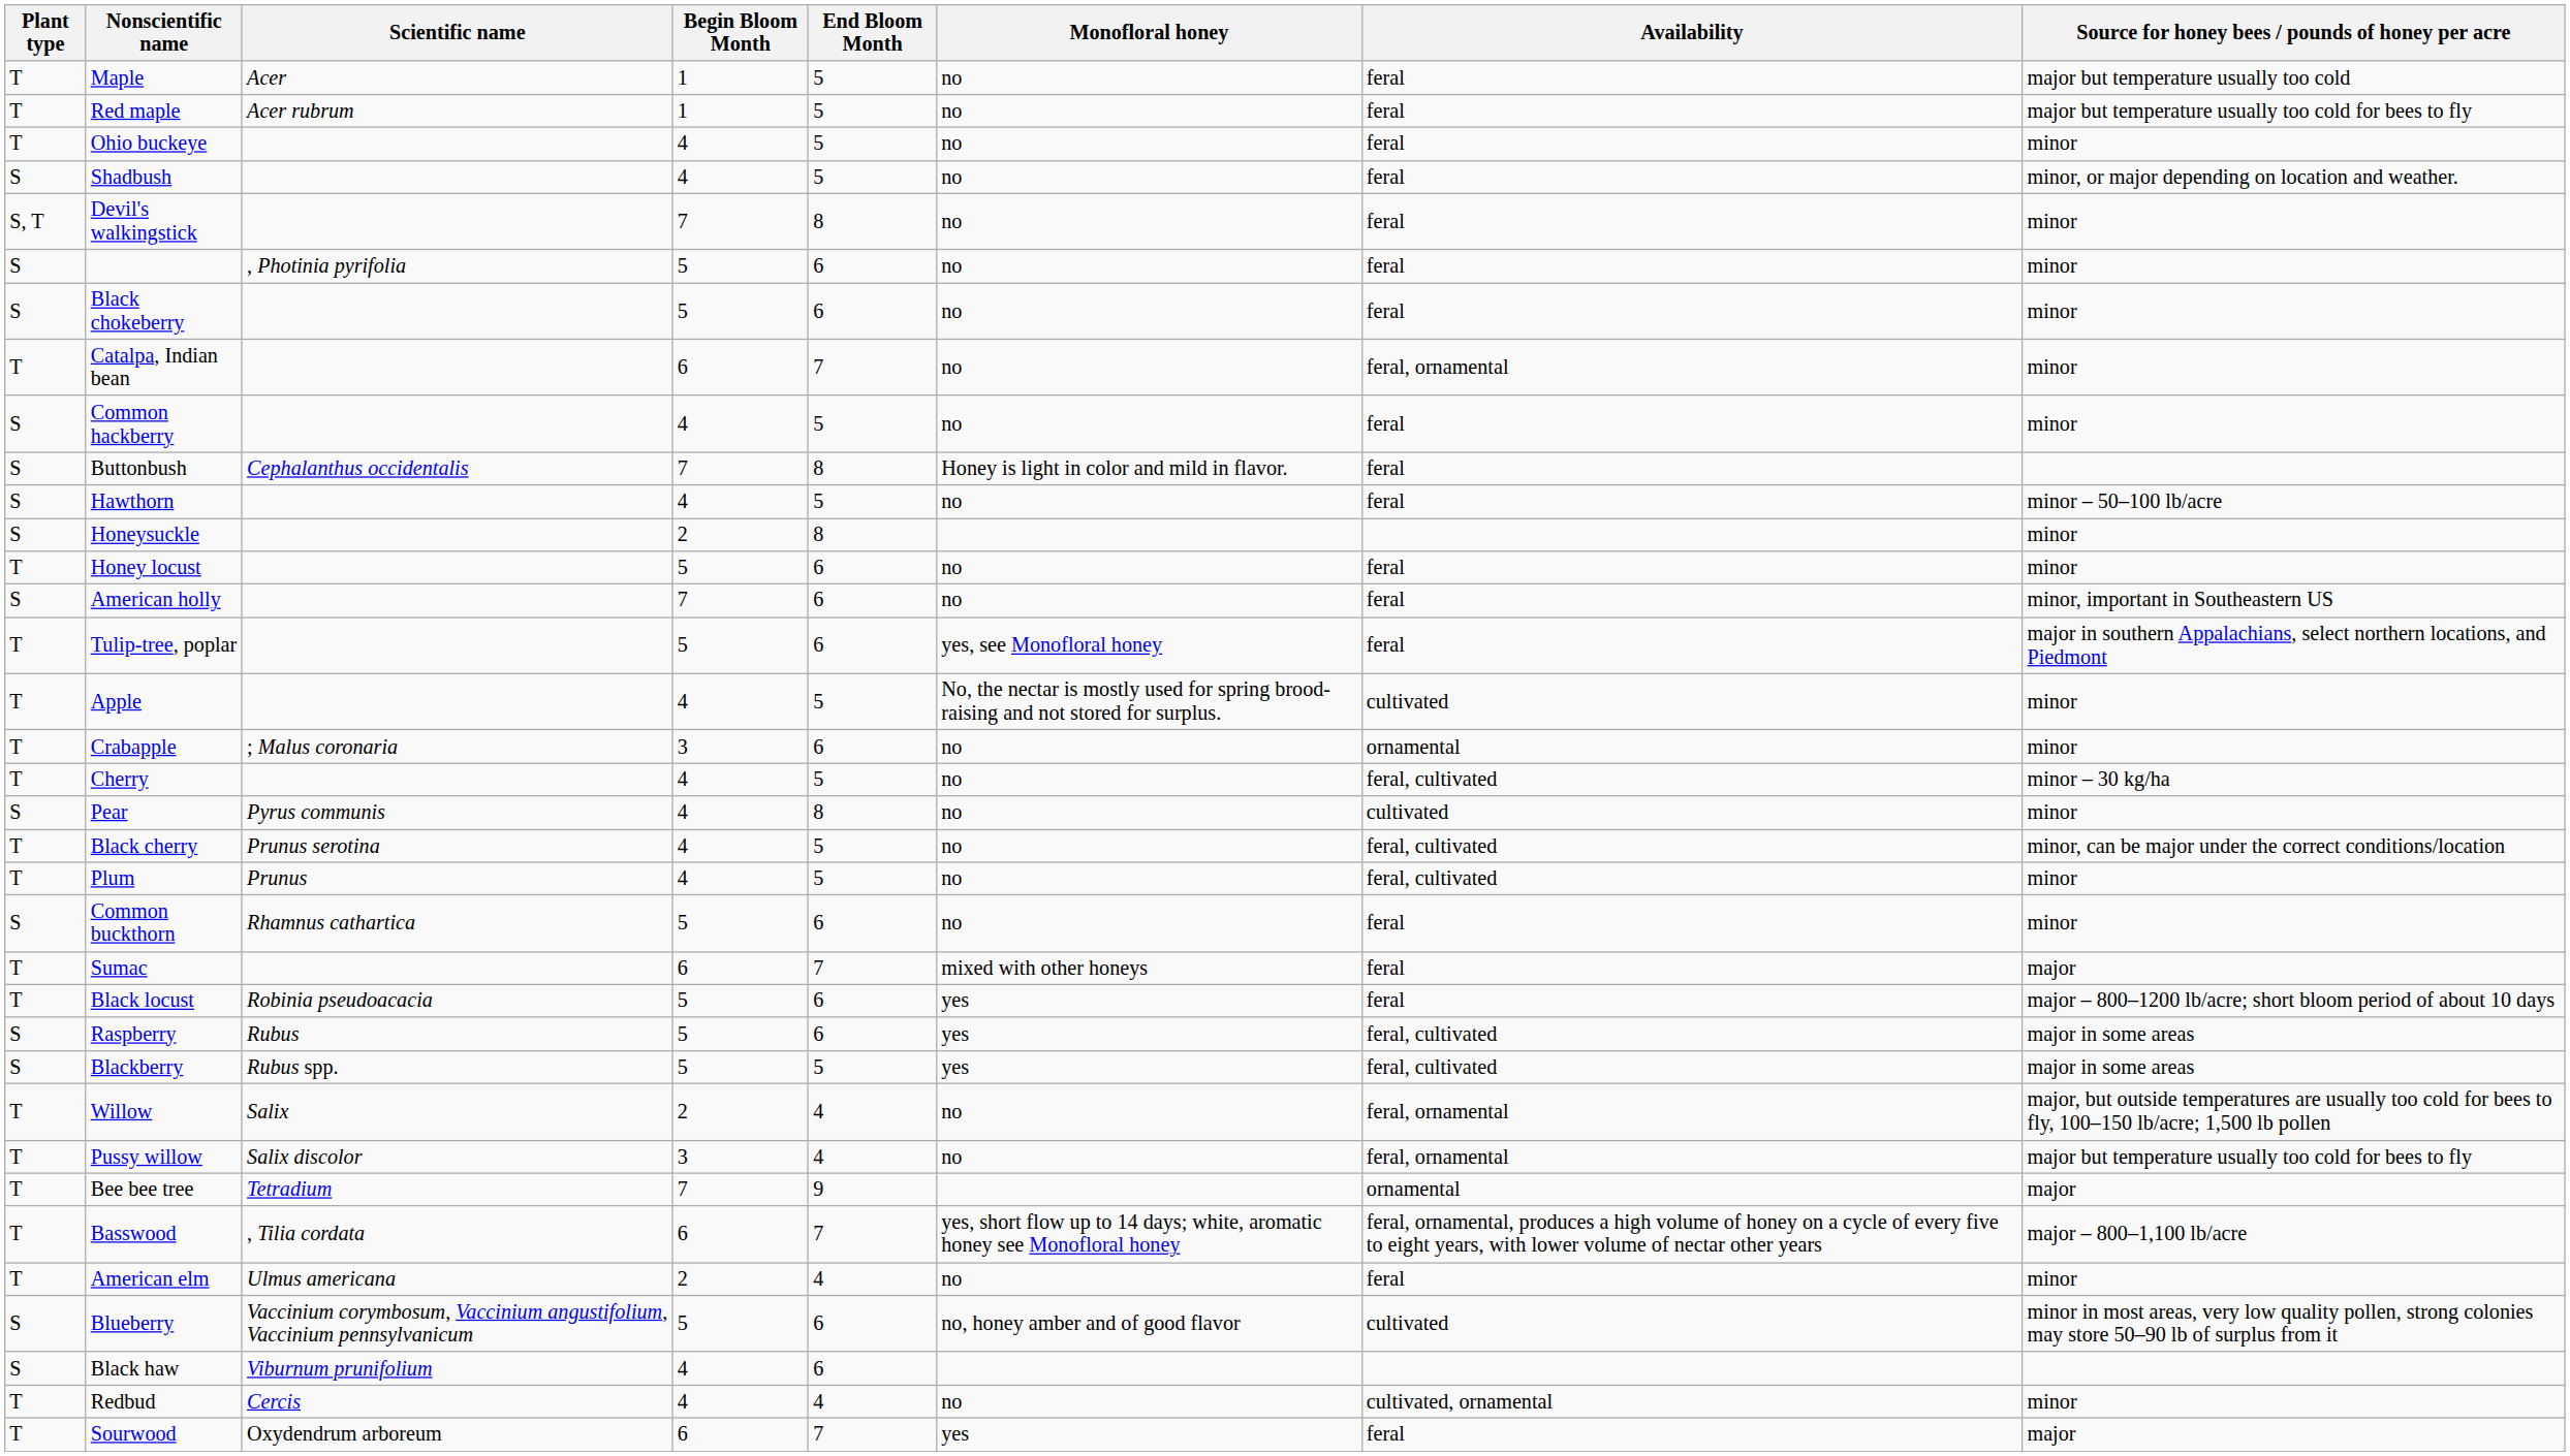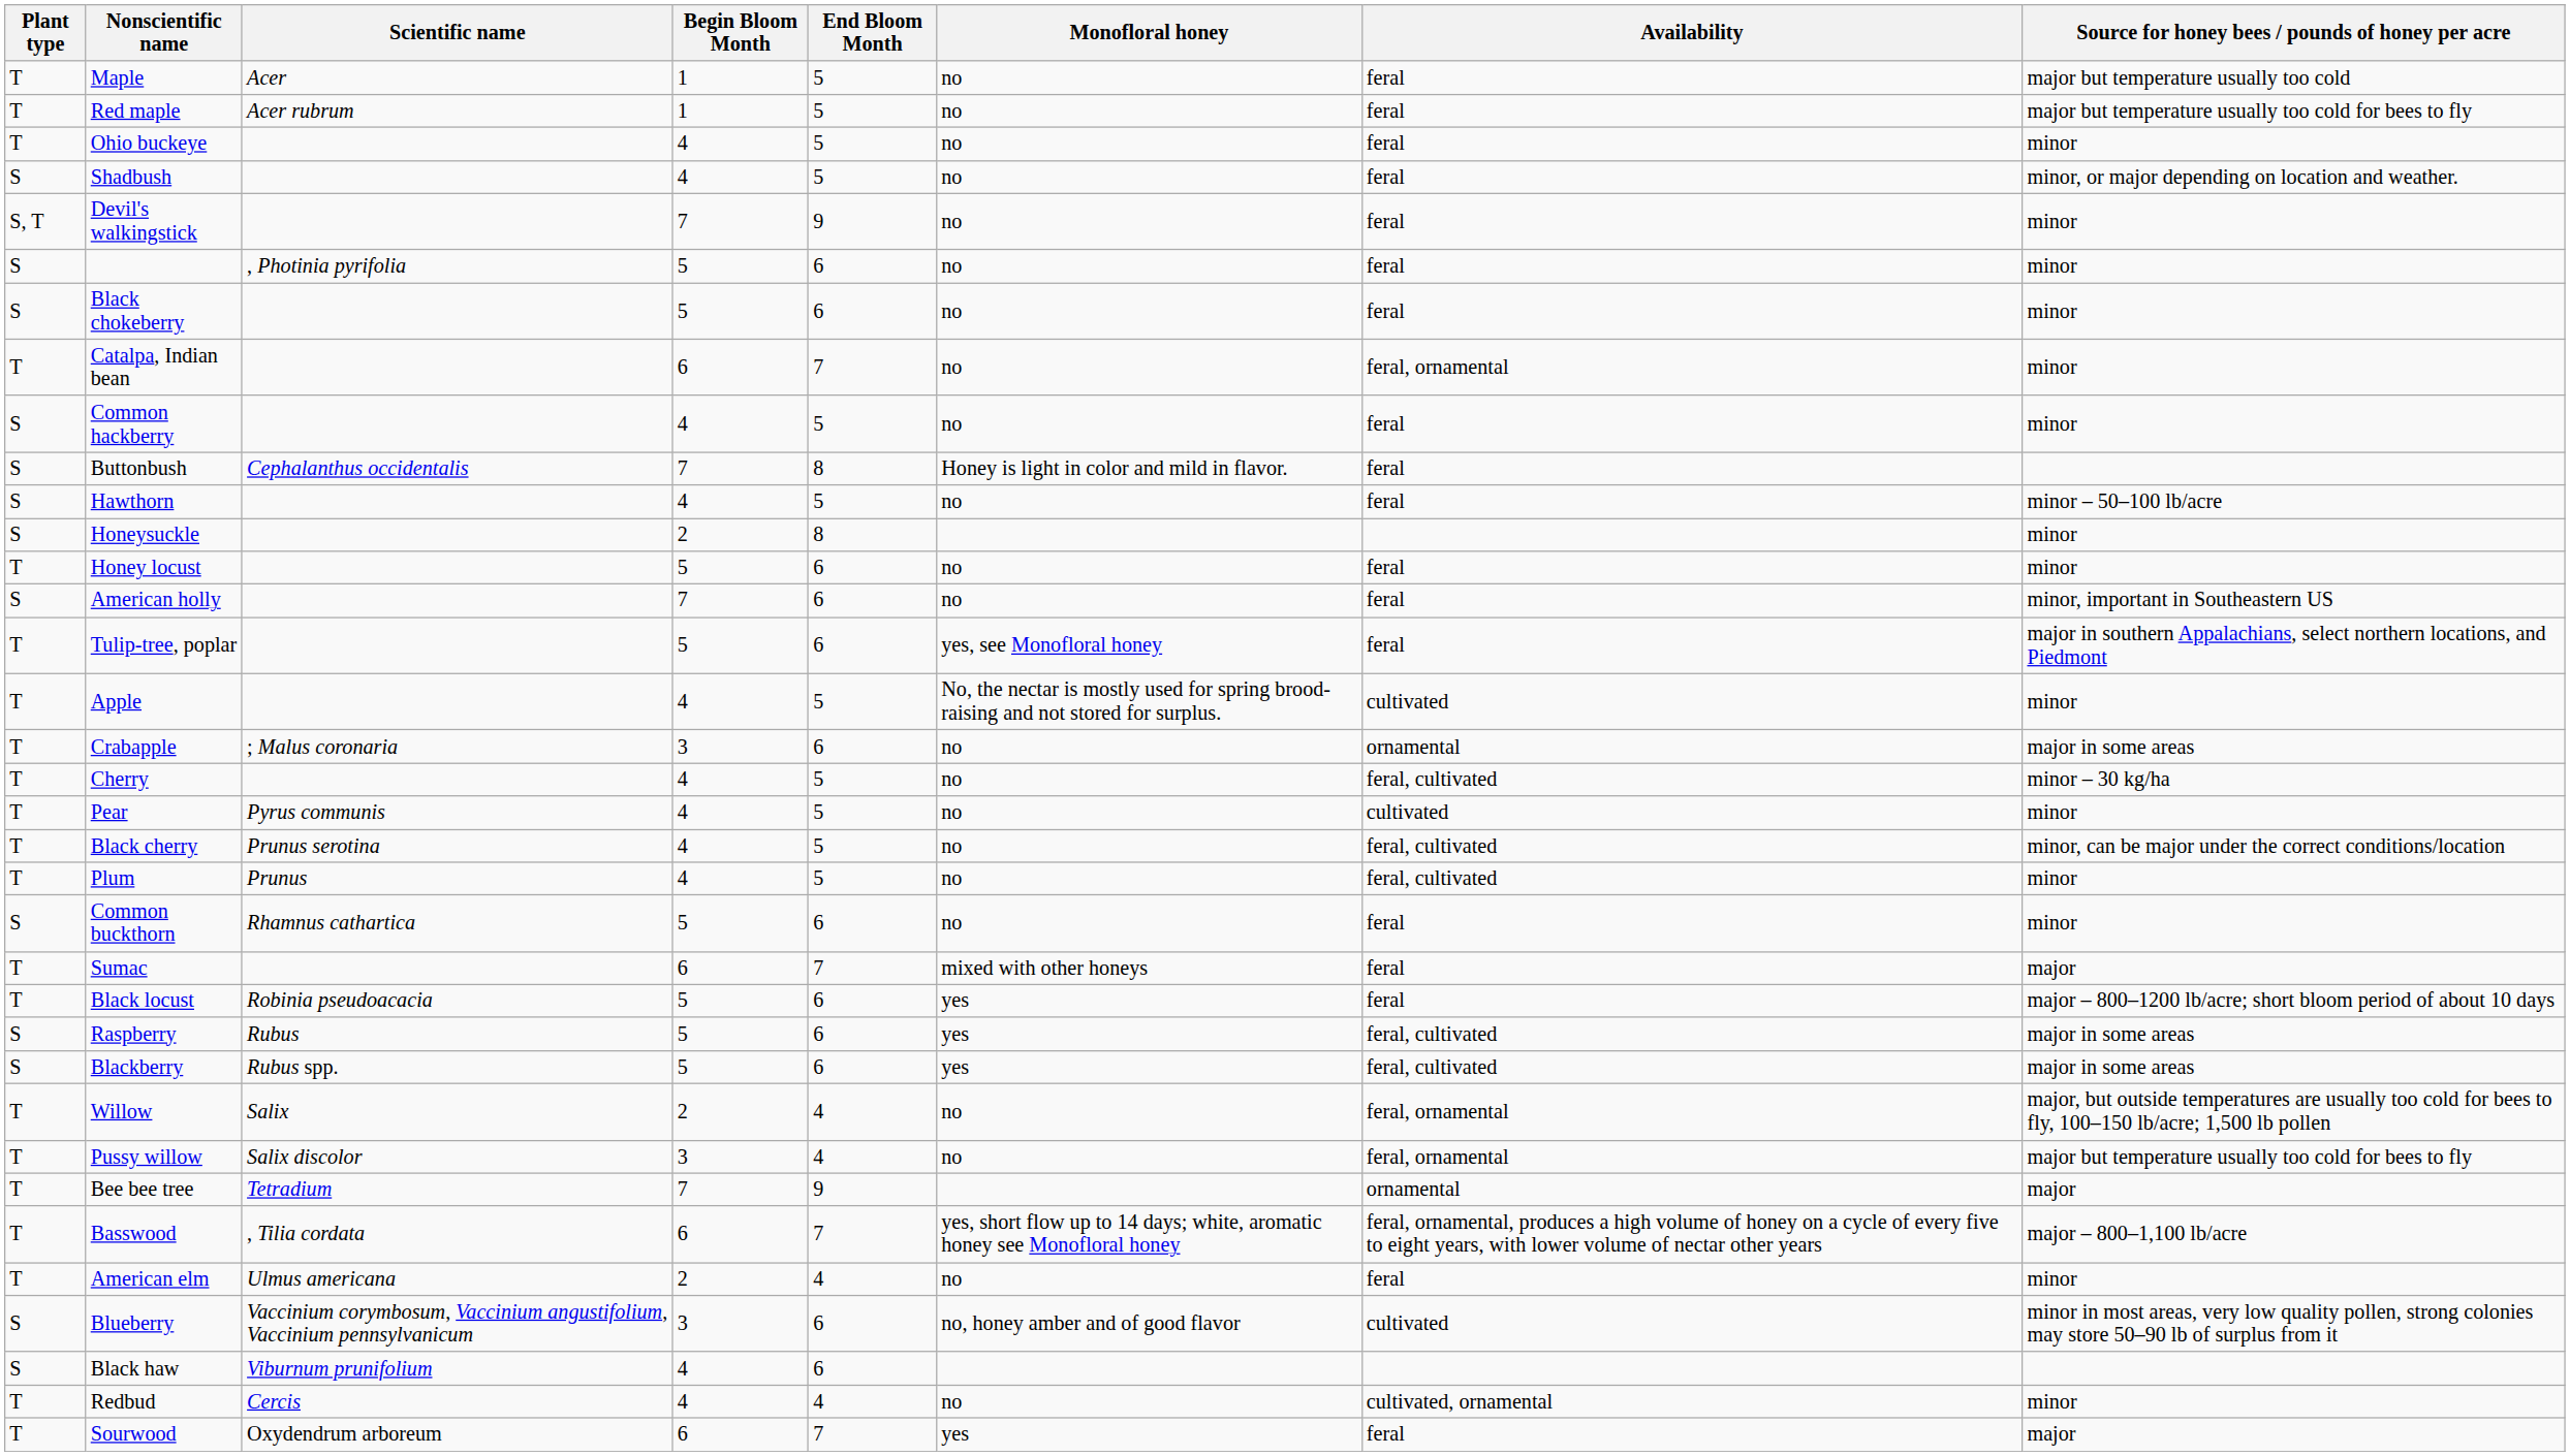 <table class="wikitable sortable sticky-header">
 <tr>
 <th>Plant type</th>
 <th>Nonscientific name</th>
 <th>Scientific name</th>
 <th>Begin Bloom Month</th>
 <th>End Bloom Month</th>
 <th>Monofloral honey</th>
 <th>Availability</th>
 <th>Source for honey bees / pounds of honey per acre</th>
 </tr>
 <tr>
 <td>T</td>
 <td><a href='#'>Maple</a></td>
 <td><em>Acer</em></td>
 <td>1</td>
 <td>5</td>
 <td>no</td>
 <td>feral</td>
 <td>major but temperature usually too cold</td>
 </tr>
 <tr>
 <td>T</td>
 <td><a href='#'>Red maple</a></td>
 <td><em>Acer rubrum</em></td>
 <td>1</td>
 <td>5</td>
 <td>no</td>
 <td>feral</td>
 <td>major but temperature usually too cold for bees to fly</td>
 </tr>
 <tr>
 <td>T</td>
 <td><a href='#'>Ohio buckeye</a></td>
 <td></td>
 <td>4</td>
 <td>5</td>
 <td>no</td>
 <td>feral</td>
 <td>minor</td>
 </tr>
 <tr>
 <td>S</td>
 <td><a href='#'>Shadbush</a></td>
 <td><em></em></td>
 <td>4</td>
 <td>5</td>
 <td>no</td>
 <td>feral</td>
 <td>minor, or major depending on location and weather.</td>
 </tr>
 <tr>
 <td>S, T</td>
 <td><a href='#'>Devil's walkingstick</a></td>
 <td><em></em></td>
 <td>7</td>
-<td>8</td>
+<td>9</td>
 <td>no</td>
 <td>feral</td>
 <td>minor</td>
 </tr>
 <tr>
 <td>S</td>
 <td></td>
 <td><em></em>, <em>Photinia pyrifolia</em></td>
 <td>5</td>
 <td>6</td>
 <td>no</td>
 <td>feral</td>
 <td>minor</td>
 </tr>
 <tr>
 <td>S</td>
 <td><a href='#'>Black chokeberry</a></td>
 <td><em></em></td>
 <td>5</td>
 <td>6</td>
 <td>no</td>
 <td>feral</td>
 <td>minor</td>
 </tr>
 <tr>
 <td>T</td>
 <td><a href='#'>Catalpa</a>, Indian bean</td>
 <td><em></em></td>
 <td>6</td>
 <td>7</td>
 <td>no</td>
 <td>feral, ornamental</td>
 <td>minor</td>
 </tr>
 <tr>
 <td>S</td>
 <td><a href='#'>Common hackberry</a></td>
 <td><em></em></td>
 <td>4</td>
 <td>5</td>
 <td>no</td>
 <td>feral</td>
 <td>minor</td>
 </tr>
 <tr>
 <td>S</td>
 <td>Buttonbush</td>
 <td><em><a href='#'>Cephalanthus occidentalis</a></em></td>
 <td>7</td>
 <td>8</td>
 <td>Honey is light in color and mild in flavor.</td>
 <td>feral</td>
 <td></td>
 </tr>
 <tr>
 <td>S</td>
 <td><a href='#'>Hawthorn</a></td>
 <td><em></em></td>
 <td>4</td>
 <td>5</td>
 <td>no</td>
 <td>feral</td>
 <td>minor – 50–100 lb/acre</td>
 </tr>
 <tr>
 <td>S</td>
 <td><a href='#'>Honeysuckle</a></td>
 <td><em></em></td>
 <td>2</td>
 <td>8</td>
 <td></td>
 <td></td>
 <td>minor</td>
 </tr>
 <tr>
 <td>T</td>
 <td><a href='#'>Honey locust</a></td>
 <td><em></em></td>
 <td>5</td>
 <td>6</td>
 <td>no</td>
 <td>feral</td>
 <td>minor</td>
 </tr>
 <tr>
 <td>S</td>
 <td><a href='#'>American holly</a></td>
 <td><em></em></td>
 <td>7</td>
 <td>6</td>
 <td>no</td>
 <td>feral</td>
 <td>minor, important in Southeastern US</td>
 </tr>
 <tr>
 <td>T</td>
 <td><a href='#'>Tulip-tree</a>, poplar</td>
 <td><em></em></td>
 <td>5</td>
 <td>6</td>
 <td>yes, see <a href='#'>Monofloral honey</a></td>
 <td>feral</td>
 <td>major in southern <a href='#'>Appalachians</a>, select northern locations, and <a href='#'>Piedmont</a></td>
 </tr>
 <tr>
 <td>T</td>
 <td><a href='#'>Apple</a></td>
 <td><em></em></td>
 <td>4</td>
 <td>5</td>
 <td>No, the nectar is mostly used for spring brood-raising and not stored for surplus.</td>
 <td>cultivated</td>
 <td>minor</td>
 </tr>
 <tr>
 <td>T</td>
 <td><a href='#'>Crabapple</a></td>
 <td><em></em>; <em>Malus coronaria</em></td>
 <td>3</td>
 <td>6</td>
 <td>no</td>
 <td>ornamental</td>
-<td>minor</td>
+<td>major in some areas</td>
 </tr>
 <tr>
 <td>T</td>
 <td><a href='#'>Cherry</a></td>
 <td><em></em></td>
 <td>4</td>
 <td>5</td>
 <td>no</td>
 <td>feral, cultivated</td>
 <td>minor – 30 kg/ha</td>
 </tr>
 <tr>
-<td>S</td>
+<td>T</td>
 <td><a href='#'>Pear</a></td>
 <td><em>Pyrus communis</em></td>
 <td>4</td>
-<td>8</td>
+<td>5</td>
 <td>no</td>
 <td>cultivated</td>
 <td>minor</td>
 </tr>
 <tr>
 <td>T</td>
 <td><a href='#'>Black cherry</a></td>
 <td><em>Prunus serotina</em></td>
 <td>4</td>
 <td>5</td>
 <td>no</td>
 <td>feral, cultivated</td>
 <td>minor, can be major under the correct conditions/location</td>
 </tr>
 <tr>
 <td>T</td>
 <td><a href='#'>Plum</a></td>
 <td><em>Prunus</em></td>
 <td>4</td>
 <td>5</td>
 <td>no</td>
 <td>feral, cultivated</td>
 <td>minor</td>
 </tr>
 <tr>
 <td>S</td>
 <td><a href='#'>Common buckthorn</a></td>
 <td><em>Rhamnus cathartica</em></td>
 <td>5</td>
 <td>6</td>
 <td>no</td>
 <td>feral</td>
 <td>minor</td>
 </tr>
 <tr>
 <td>T</td>
 <td><a href='#'>Sumac</a></td>
 <td><em></em></td>
 <td>6</td>
 <td>7</td>
 <td>mixed with other honeys</td>
 <td>feral</td>
 <td>major</td>
 </tr>
 <tr>
 <td>T</td>
 <td><a href='#'>Black locust</a></td>
 <td><em>Robinia pseudoacacia</em></td>
 <td>5</td>
 <td>6</td>
 <td>yes</td>
 <td>feral</td>
 <td>major – 800–1200 lb/acre; short bloom period of about 10 days</td>
 </tr>
 <tr>
 <td>S</td>
 <td><a href='#'>Raspberry</a></td>
 <td><em>Rubus</em></td>
 <td>5</td>
 <td>6</td>
 <td>yes</td>
 <td>feral, cultivated</td>
 <td>major in some areas</td>
 </tr>
 <tr>
 <td>S</td>
 <td><a href='#'>Blackberry</a></td>
 <td><em>Rubus</em> spp.</td>
 <td>5</td>
-<td>5</td>
+<td>6</td>
 <td>yes</td>
 <td>feral, cultivated</td>
 <td>major in some areas</td>
 </tr>
 <tr>
 <td>T</td>
 <td><a href='#'>Willow</a></td>
 <td><em>Salix</em></td>
 <td>2</td>
 <td>4</td>
 <td>no</td>
 <td>feral, ornamental</td>
 <td>major, but outside temperatures are usually too cold for bees to fly,  100–150 lb/acre; 1,500 lb pollen</td>
 </tr>
 <tr>
 <td>T</td>
 <td><a href='#'>Pussy willow</a></td>
 <td><em>Salix discolor</em></td>
 <td>3</td>
 <td>4</td>
 <td>no</td>
 <td>feral, ornamental</td>
 <td>major but temperature usually too cold for bees to fly</td>
 </tr>
 <tr>
 <td>T</td>
 <td>Bee bee tree</td>
 <td><em><a href='#'>Tetradium</a></em></td>
 <td>7</td>
 <td>9</td>
 <td></td>
 <td>ornamental</td>
 <td>major</td>
 </tr>
 <tr>
 <td>T</td>
 <td><a href='#'>Basswood</a></td>
 <td><em></em>, <em>Tilia cordata</em></td>
 <td>6</td>
 <td>7</td>
 <td>yes, short flow up to 14 days; white, aromatic honey see <a href='#'>Monofloral honey</a></td>
 <td>feral, ornamental,  produces a high volume of honey on a cycle of every five to eight years, with lower volume of nectar other years</td>
 <td>major – 800–1,100 lb/acre</td>
 </tr>
 <tr>
 <td>T</td>
 <td><a href='#'>American elm</a></td>
 <td><em>Ulmus americana</em></td>
 <td>2</td>
 <td>4</td>
 <td>no</td>
 <td>feral</td>
 <td>minor</td>
 </tr>
 <tr>
 <td>S</td>
 <td><a href='#'>Blueberry</a></td>
 <td><em>Vaccinium corymbosum</em>, <em><a href='#'>Vaccinium angustifolium</a></em>, <em>Vaccinium pennsylvanicum</em></td>
-<td>5</td>
+<td>3</td>
 <td>6</td>
 <td>no, honey amber and of good flavor</td>
 <td>cultivated</td>
 <td>minor in most areas, very low quality pollen, strong colonies may store 50–90 lb of surplus from it</td>
 </tr>
 <tr>
 <td>S</td>
 <td>Black haw</td>
 <td><em><a href='#'>Viburnum prunifolium</a></em></td>
 <td>4</td>
 <td>6</td>
 <td></td>
 <td></td>
 <td></td>
 </tr>
 <tr>
 <td>T</td>
 <td>Redbud</td>
 <td><em><a href='#'>Cercis</a></em></td>
 <td>4</td>
 <td>4</td>
 <td>no</td>
 <td>cultivated, ornamental</td>
 <td>minor</td>
 </tr>
 <tr>
 <td>T</td>
 <td><a href='#'>Sourwood</a></td>
 <td>Oxydendrum arboreum</td>
 <td>6</td>
 <td>7</td>
 <td>yes</td>
 <td>feral</td>
 <td>major</td>
 </tr>
 </table>
